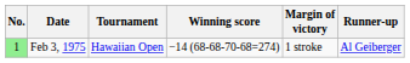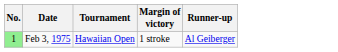 <table class="wikitable" style="font-size:95%;">
 <tr>
 <th>No.</th>
 <th>Date</th>
 <th>Tournament</th>
-<th>Winning score</th>
 <th>Margin of<br>victory</th>
 <th>Runner-up</th>
 </tr>
 <tr>
 <td align=center style="background: lightgreen;">1</td>
 <td align=right>Feb 3, <a href='#'>1975</a></td>
 <td><a href='#'>Hawaiian Open</a></td>
-<td>−14 (68-68-70-68=274)</td>
 <td>1 stroke</td>
 <td> <a href='#'>Al Geiberger</a></td>
 </tr>
 </table>
